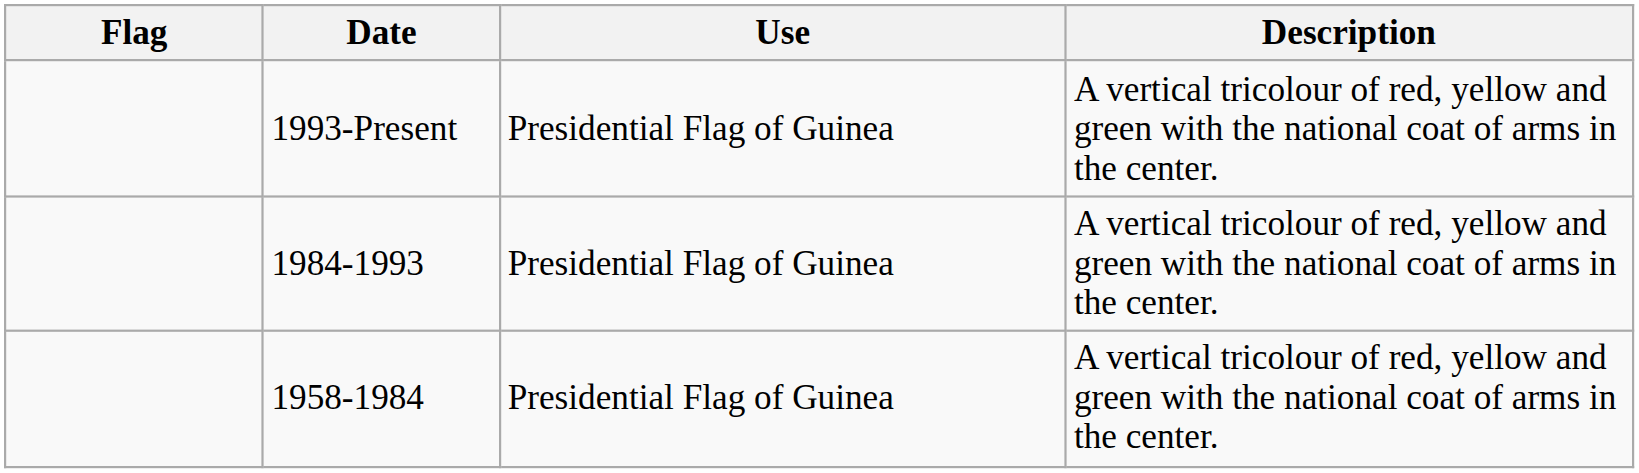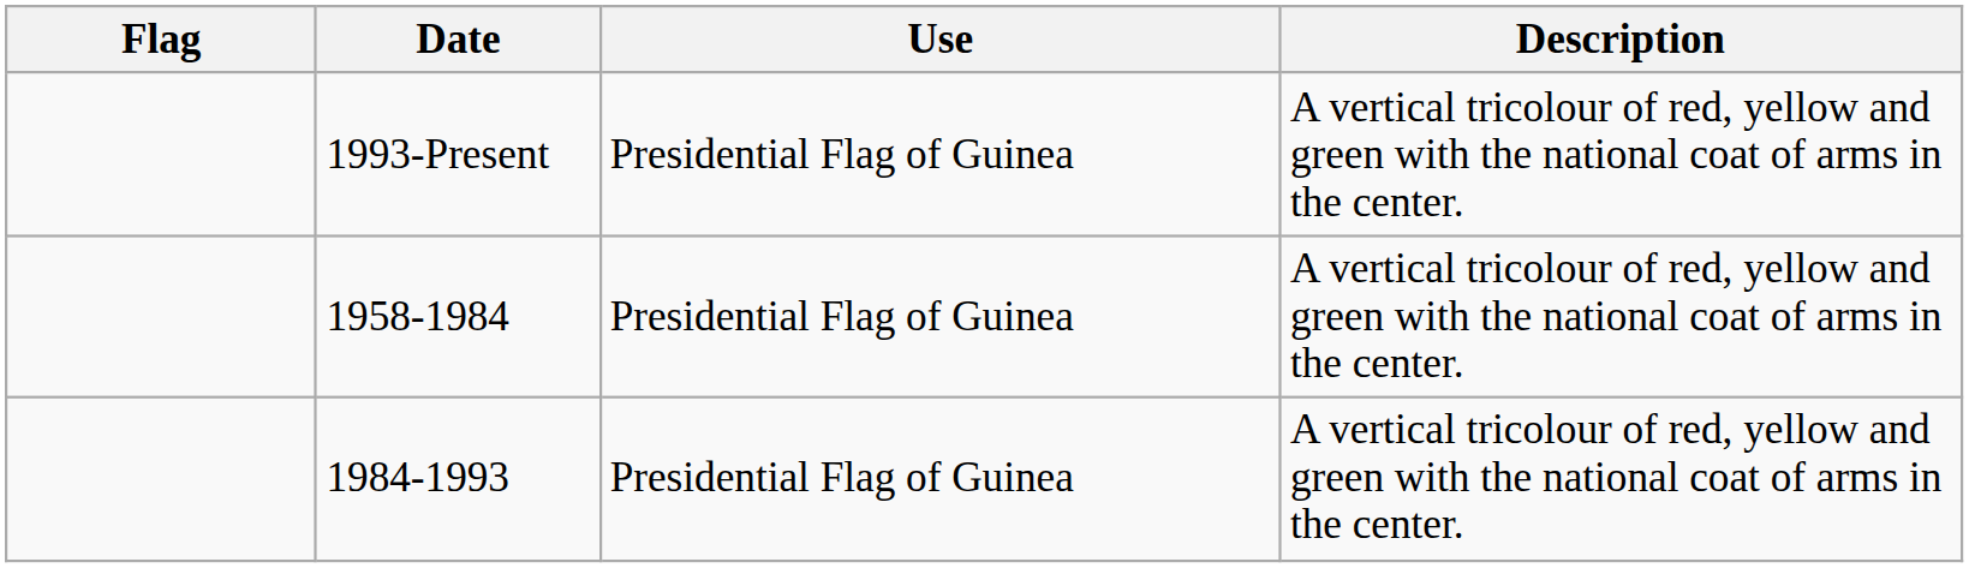 <table class="wikitable">
 <tr>
 <th style="width:110px;">Flag</th>
 <th style="width:100px;">Date</th>
 <th style="width:250px;">Use</th>
 <th style="width:250px;">Description</th>
 </tr>
 <tr>
 <td></td>
 <td>1993-Present</td>
 <td>Presidential Flag of Guinea</td>
 <td>A vertical tricolour of red, yellow and green with the national coat of arms in the center.</td>
 </tr>
 <tr>
 <td></td>
-<td>1984-1993</td>
+<td>1958-1984</td>
 <td>Presidential Flag of Guinea</td>
 <td>A vertical tricolour of red, yellow and green with the national coat of arms in the center.</td>
 </tr>
 <tr>
 <td></td>
-<td>1958-1984</td>
+<td>1984-1993</td>
 <td>Presidential Flag of Guinea</td>
 <td>A vertical tricolour of red, yellow and green with the national coat of arms in the center.</td>
 </tr>
 </table>
